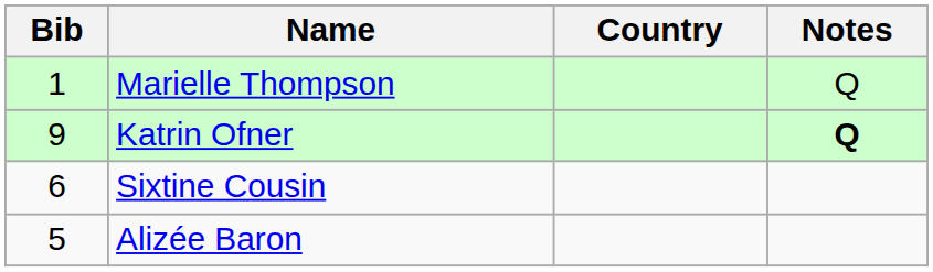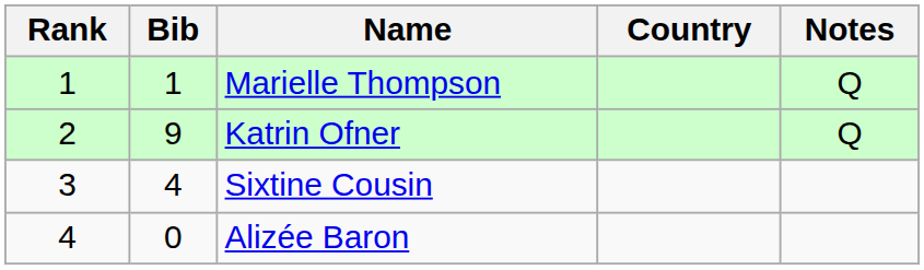 <table class="wikitable" style="text-align:center; width:450px">
 <tr>
+<th>Rank</th>
 <th>Bib</th>
 <th>Name</th>
 <th>Country</th>
 <th>Notes</th>
 </tr>
 <tr bgcolor=ccffcc>
 <td>1</td>
+<td>1</td>
 <td align=left><a href='#'>Marielle Thompson</a></td>
 <td align=left></td>
 <td>Q</td>
 </tr>
 <tr bgcolor=ccffcc>
+<td>2</td>
 <td>9</td>
 <td align=left><a href='#'>Katrin Ofner</a></td>
 <td align=left></td>
-<td><strong>Q</strong></td>
+<td>Q</td>
 </tr>
 <tr>
-<td>6</td>
+<td>3</td>
+<td>4</td>
 <td align=left><a href='#'>Sixtine Cousin</a></td>
 <td align=left></td>
 <td></td>
 </tr>
 <tr>
-<td>5</td>
+<td>4</td>
+<td>0</td>
 <td align=left><a href='#'>Alizée Baron</a></td>
 <td align=left></td>
 <td></td>
 </tr>
 </table>
